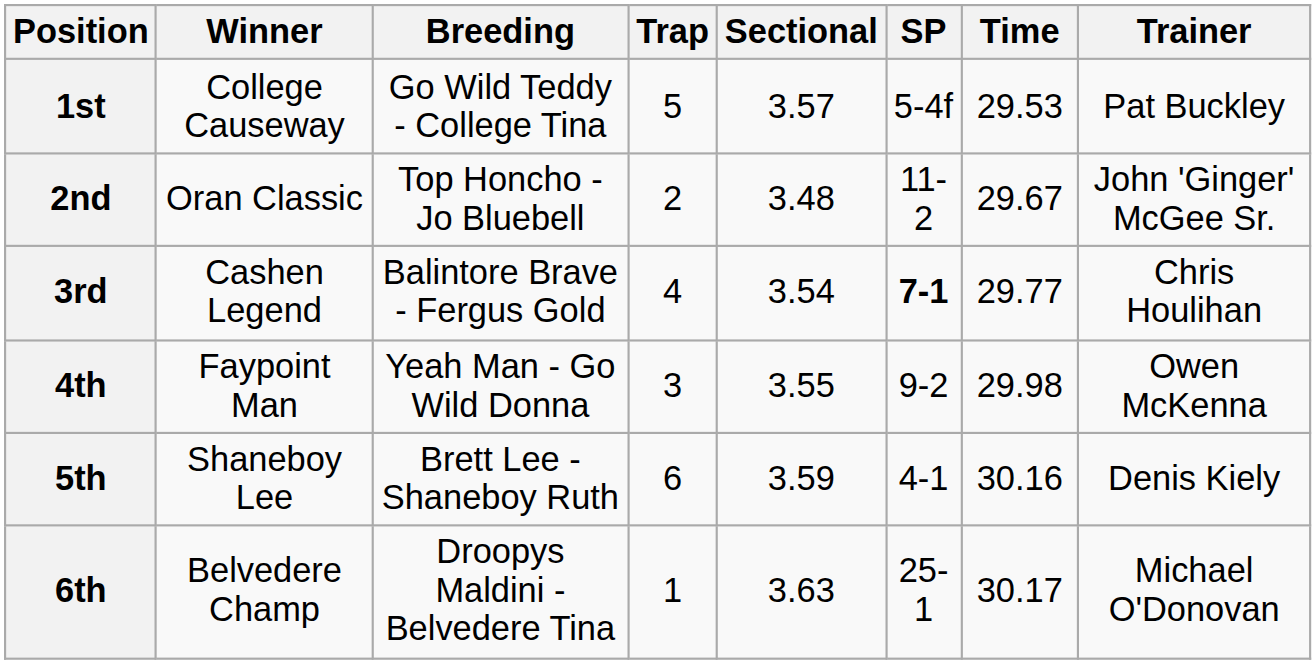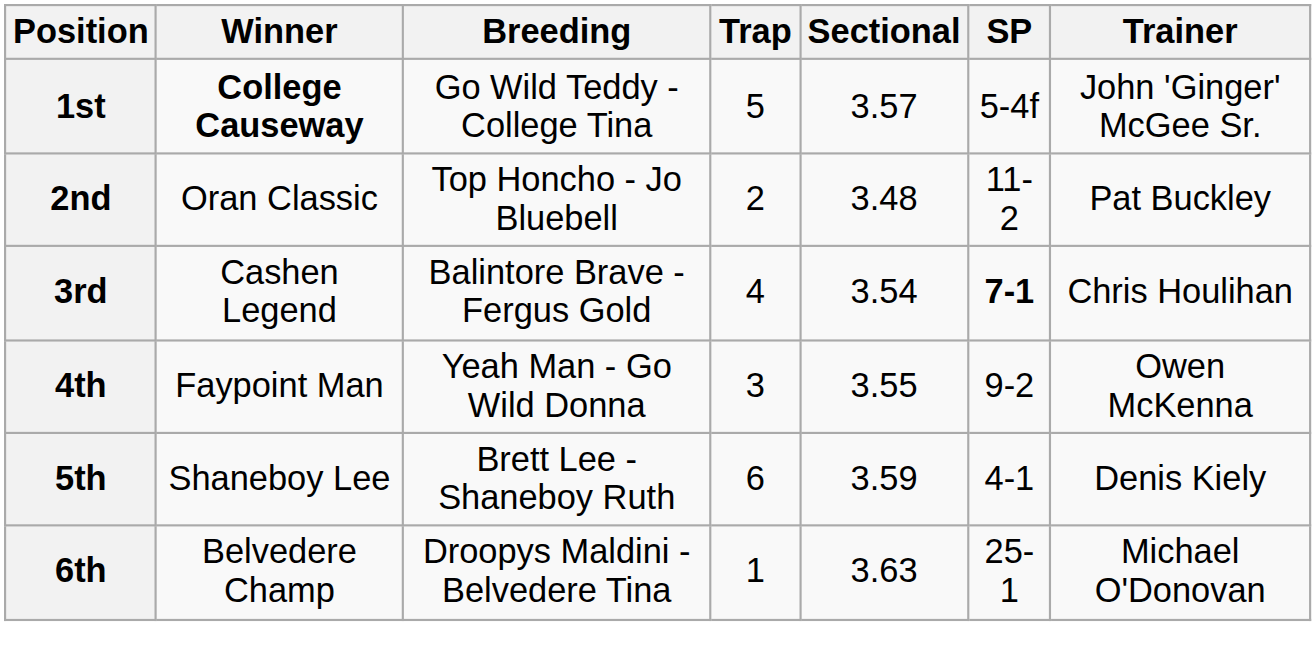 <table class="wikitable" style="text-align: center">
 <tr>
 <th width=30>Position</th>
 <th width=180>Winner</th>
 <th width=300>Breeding</th>
 <th width=30>Trap</th>
 <th width=50>Sectional</th>
 <th width=50>SP</th>
-<th width=80>Time</th>
 <th width=200>Trainer</th>
 </tr>
 <tr>
 <th>1st</th>
-<td>College Causeway</td>
+<td><strong>College Causeway</strong></td>
 <td>Go Wild Teddy - College Tina</td>
 <td>5</td>
 <td>3.57</td>
 <td>5-4f</td>
-<td>29.53</td>
-<td>Pat Buckley</td>
+<td>John 'Ginger' McGee Sr.</td>
 </tr>
 <tr>
 <th>2nd</th>
 <td>Oran Classic</td>
 <td>Top Honcho - Jo Bluebell</td>
 <td>2</td>
 <td>3.48</td>
 <td>11-2</td>
-<td>29.67</td>
-<td>John 'Ginger' McGee Sr.</td>
+<td>Pat Buckley</td>
 </tr>
 <tr>
 <th>3rd</th>
 <td>Cashen Legend</td>
 <td>Balintore Brave - Fergus Gold</td>
 <td>4</td>
 <td>3.54</td>
 <td><strong>7-1</strong></td>
-<td>29.77</td>
 <td>Chris Houlihan</td>
 </tr>
 <tr>
 <th>4th</th>
 <td>Faypoint Man</td>
 <td>Yeah Man - Go Wild Donna</td>
 <td>3</td>
 <td>3.55</td>
 <td>9-2</td>
-<td>29.98</td>
 <td>Owen McKenna</td>
 </tr>
 <tr>
 <th>5th</th>
 <td>Shaneboy Lee</td>
 <td>Brett Lee - Shaneboy Ruth</td>
 <td>6</td>
 <td>3.59</td>
 <td>4-1</td>
-<td>30.16</td>
 <td>Denis Kiely</td>
 </tr>
 <tr>
 <th>6th</th>
 <td>Belvedere Champ</td>
 <td>Droopys Maldini - Belvedere Tina</td>
 <td>1</td>
 <td>3.63</td>
 <td>25-1</td>
-<td>30.17</td>
 <td>Michael O'Donovan</td>
 </tr>
 </table>
